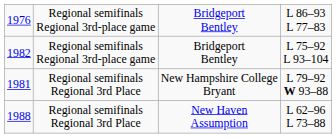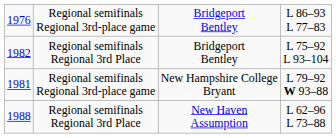 <table class="wikitable">
 <tr align="center">
 <td><a href='#'>1976</a></td>
 <td>Regional semifinals<br>Regional 3rd-place game</td>
 <td><a href='#'>Bridgeport</a><br><a href='#'>Bentley</a></td>
 <td>L 86–93<br>L 77–83</td>
 </tr>
 <tr align="center">
 <td><a href='#'>1982</a></td>
-<td>Regional semifinals<br>Regional 3rd-place game</td>
+<td>Regional semifinals<br>Regional 3rd Place</td>
 <td>Bridgeport<br>Bentley</td>
 <td>L 75–92<br>L 93–104</td>
 </tr>
 <tr align="center">
 <td><a href='#'>1981</a></td>
-<td>Regional semifinals<br>Regional 3rd Place</td>
+<td>Regional semifinals<br>Regional 3rd-place game</td>
 <td>New Hampshire College<br>Bryant</td>
 <td>L 79–92<br><strong>W</strong> 93–88</td>
 </tr>
 <tr align="center">
 <td><a href='#'>1988</a></td>
 <td>Regional semifinals<br>Regional 3rd Place</td>
 <td><a href='#'>New Haven</a><br><a href='#'>Assumption</a></td>
 <td>L 62–96<br>L 73–88</td>
 </tr>
 </table>
